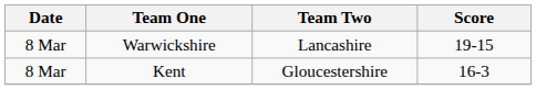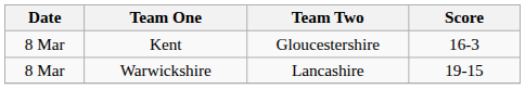 <table class="wikitable" style="text-align: center">
 <tr>
 <th width=70>Date</th>
 <th width=150>Team One</th>
 <th width=150>Team Two</th>
 <th width=100>Score</th>
 </tr>
 <tr>
 <td>8 Mar</td>
+<td>Kent</td>
+<td>Gloucestershire</td>
+<td>16-3</td>
+</tr>
+<tr>
+<td>8 Mar</td>
 <td>Warwickshire</td>
 <td>Lancashire</td>
 <td>19-15</td>
 </tr>
 <tr>
-<td>8 Mar</td>
-<td>Kent</td>
-<td>Gloucestershire</td>
-<td>16-3</td>
-</tr>
-<tr>
 </tr>
 </table>
